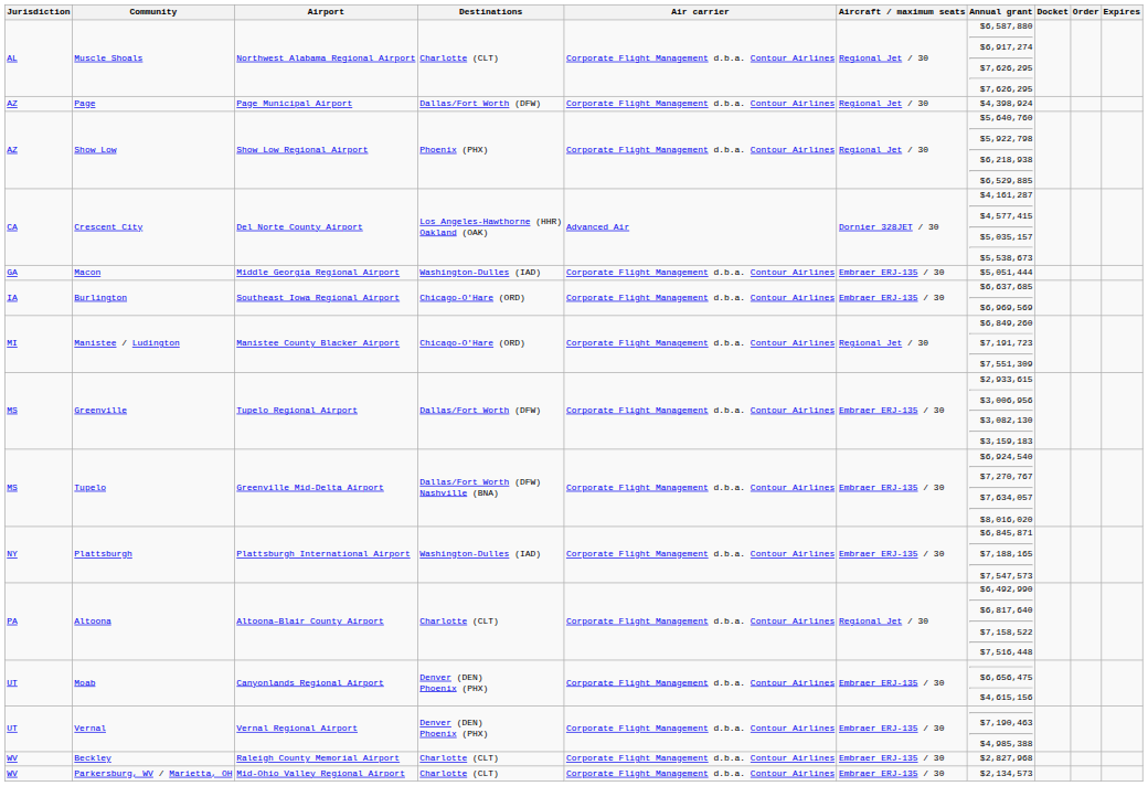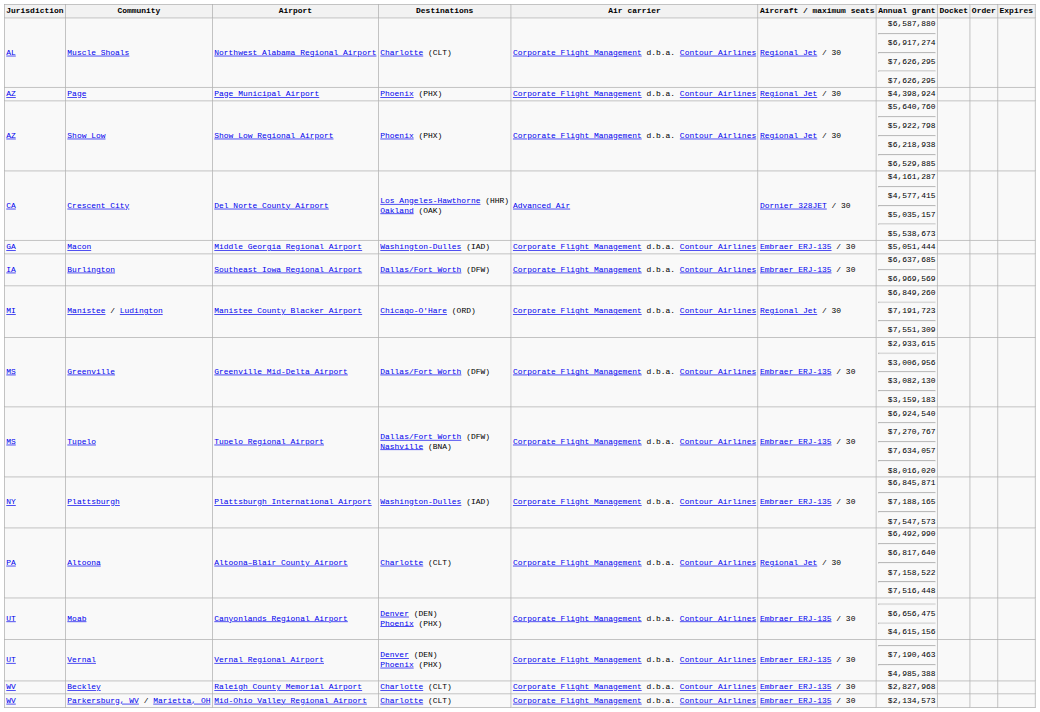 <table class="wikitable sortable" style="font-size:90%">
 <tr>
 <th>Jurisdiction</th>
 <th>Community</th>
 <th>Airport</th>
 <th>Destinations</th>
 <th>Air carrier</th>
 <th>Aircraft / maximum seats</th>
 <th>Annual grant</th>
 <th>Docket</th>
 <th>Order</th>
 <th>Expires</th>
 </tr>
 <tr>
 <td><a href='#'>AL</a></td>
 <td><a href='#'>Muscle Shoals</a></td>
 <td><a href='#'>Northwest Alabama Regional Airport</a></td>
 <td><a href='#'>Charlotte</a> (CLT)</td>
 <td><a href='#'>Corporate Flight Management</a> d.b.a. <a href='#'>Contour Airlines</a></td>
 <td><a href='#'>Regional Jet</a> / 30</td>
 <td align="right">$6,587,880 <hr>$6,917,274 <hr>$7,626,295 <hr>$7,626,295 </td>
 <td></td>
 <td></td>
 <td></td>
 </tr>
 <tr>
 <td><a href='#'>AZ</a></td>
 <td><a href='#'>Page</a></td>
 <td><a href='#'>Page Municipal Airport</a></td>
-<td><a href='#'>Dallas/Fort Worth</a> (DFW)</td>
+<td><a href='#'>Phoenix</a> (PHX)</td>
 <td><a href='#'>Corporate Flight Management</a> d.b.a. <a href='#'>Contour Airlines</a></td>
 <td><a href='#'>Regional Jet</a> / 30</td>
 <td align="right">$4,398,924</td>
 <td></td>
 <td></td>
 <td></td>
 </tr>
 <tr>
 <td><a href='#'>AZ</a></td>
 <td><a href='#'>Show Low</a></td>
 <td><a href='#'>Show Low Regional Airport</a></td>
 <td><a href='#'>Phoenix</a> (PHX)</td>
 <td><a href='#'>Corporate Flight Management</a> d.b.a. <a href='#'>Contour Airlines</a></td>
 <td><a href='#'>Regional Jet</a> / 30</td>
 <td align="right">$5,640,760 <hr>$5,922,798 <hr>$6,218,938 <hr>$6,529,885 </td>
 <td></td>
 <td></td>
 <td></td>
 </tr>
 <tr>
 <td><a href='#'>CA</a></td>
 <td><a href='#'>Crescent City</a></td>
 <td><a href='#'>Del Norte County Airport</a></td>
 <td><a href='#'>Los Angeles-Hawthorne</a> (HHR)<br><a href='#'>Oakland</a> (OAK)</td>
 <td><a href='#'>Advanced Air</a></td>
 <td><a href='#'>Dornier 328JET</a> / 30</td>
 <td align="right">$4,161,287 <hr>$4,577,415 <hr>$5,035,157 <hr>$5,538,673 </td>
 <td></td>
 <td></td>
 <td></td>
 </tr>
 <tr>
 <td><a href='#'>GA</a></td>
 <td><a href='#'>Macon</a></td>
 <td><a href='#'>Middle Georgia Regional Airport</a></td>
 <td><a href='#'>Washington-Dulles</a> (IAD)</td>
 <td><a href='#'>Corporate Flight Management</a> d.b.a. <a href='#'>Contour Airlines</a></td>
 <td><a href='#'>Embraer ERJ-135</a> / 30</td>
 <td align="right">$5,051,444</td>
 <td></td>
 <td></td>
 <td></td>
 </tr>
 <tr>
 <td><a href='#'>IA</a></td>
 <td><a href='#'>Burlington</a></td>
 <td><a href='#'>Southeast Iowa Regional Airport</a></td>
-<td><a href='#'>Chicago-O'Hare</a> (ORD)</td>
+<td><a href='#'>Dallas/Fort Worth</a> (DFW)</td>
 <td><a href='#'>Corporate Flight Management</a> d.b.a. <a href='#'>Contour Airlines</a></td>
 <td><a href='#'>Embraer ERJ-135</a> / 30</td>
 <td align="right">$6,637,685 <hr>$6,969,569 </td>
 <td></td>
 <td></td>
 <td></td>
 </tr>
 <tr>
 <td><a href='#'>MI</a></td>
 <td><a href='#'>Manistee</a> / <a href='#'>Ludington</a></td>
 <td><a href='#'>Manistee County Blacker Airport</a></td>
 <td><a href='#'>Chicago-O'Hare</a> (ORD)</td>
 <td><a href='#'>Corporate Flight Management</a> d.b.a. <a href='#'>Contour Airlines</a></td>
 <td><a href='#'>Regional Jet</a> / 30</td>
 <td align="right">$6,849,260  <hr> $7,191,723  <hr> $7,551,309 </td>
 <td></td>
 <td></td>
 <td></td>
 </tr>
 <tr>
 <td><a href='#'>MS</a></td>
 <td><a href='#'>Greenville</a></td>
-<td><a href='#'>Tupelo Regional Airport</a></td>
+<td><a href='#'>Greenville Mid-Delta Airport</a></td>
 <td><a href='#'>Dallas/Fort Worth</a> (DFW)</td>
 <td><a href='#'>Corporate Flight Management</a> d.b.a. <a href='#'>Contour Airlines</a></td>
 <td><a href='#'>Embraer ERJ-135</a> / 30</td>
 <td align="right">$2,933,615 <hr>$3,006,956 <hr>$3,082,130 <hr>$3,159,183 </td>
 <td></td>
 <td></td>
 <td></td>
 </tr>
 <tr>
 <td><a href='#'>MS</a></td>
 <td><a href='#'>Tupelo</a></td>
-<td><a href='#'>Greenville Mid-Delta Airport</a></td>
+<td><a href='#'>Tupelo Regional Airport</a></td>
 <td><a href='#'>Dallas/Fort Worth</a> (DFW)<br><a href='#'>Nashville</a> (BNA)</td>
 <td><a href='#'>Corporate Flight Management</a> d.b.a. <a href='#'>Contour Airlines</a></td>
 <td><a href='#'>Embraer ERJ-135</a> / 30</td>
 <td align="right">$6,924,540 <hr>$7,270,767 <hr>$7,634,057 <hr>$8,016,020 </td>
 <td></td>
 <td></td>
 <td></td>
 </tr>
 <tr>
 <td><a href='#'>NY</a></td>
 <td><a href='#'>Plattsburgh</a></td>
 <td><a href='#'>Plattsburgh International Airport</a></td>
 <td><a href='#'>Washington-Dulles</a> (IAD)</td>
 <td><a href='#'>Corporate Flight Management</a> d.b.a. <a href='#'>Contour Airlines</a></td>
 <td><a href='#'>Embraer ERJ-135</a> / 30</td>
 <td align="right">$6,845,871 <hr>$7,188,165 <hr>$7,547,573 </td>
 <td></td>
 <td></td>
 <td></td>
 </tr>
 <tr>
 <td><a href='#'>PA</a></td>
 <td><a href='#'>Altoona</a></td>
 <td><a href='#'>Altoona–Blair County Airport</a></td>
 <td><a href='#'>Charlotte</a> (CLT)</td>
 <td><a href='#'>Corporate Flight Management</a> d.b.a. <a href='#'>Contour Airlines</a></td>
 <td><a href='#'>Regional Jet</a> / 30</td>
 <td align="right">$6,492,990 <hr>$6,817,640 <hr>$7,158,522 <hr>$7,516,448 </td>
 <td></td>
 <td></td>
 <td></td>
 </tr>
 <tr>
 <td><a href='#'>UT</a></td>
 <td><a href='#'>Moab</a></td>
 <td><a href='#'>Canyonlands Regional Airport</a></td>
 <td><a href='#'>Denver</a> (DEN)<br><a href='#'>Phoenix</a> (PHX)</td>
 <td><a href='#'>Corporate Flight Management</a> d.b.a. <a href='#'>Contour Airlines</a></td>
 <td><a href='#'>Embraer ERJ-135</a> / 30</td>
 <td align="right"><hr>$6,656,475 <hr>$4,615,156 </td>
 <td></td>
 <td></td>
 <td></td>
 </tr>
 <tr>
 <td><a href='#'>UT</a></td>
 <td><a href='#'>Vernal</a></td>
 <td><a href='#'>Vernal Regional Airport</a></td>
 <td><a href='#'>Denver</a> (DEN)<br><a href='#'>Phoenix</a> (PHX)</td>
 <td><a href='#'>Corporate Flight Management</a> d.b.a. <a href='#'>Contour Airlines</a></td>
 <td><a href='#'>Embraer ERJ-135</a> / 30</td>
 <td align="right"><hr>$7,190,463 <hr>$4,985,388 </td>
 <td></td>
 <td></td>
 <td></td>
 </tr>
 <tr>
 <td><a href='#'>WV</a></td>
 <td><a href='#'>Beckley</a></td>
 <td><a href='#'>Raleigh County Memorial Airport</a></td>
 <td><a href='#'>Charlotte</a> (CLT)</td>
 <td><a href='#'>Corporate Flight Management</a> d.b.a. <a href='#'>Contour Airlines</a></td>
 <td><a href='#'>Embraer ERJ-135</a> / 30</td>
 <td align="right">$2,827,968</td>
 <td></td>
 <td></td>
 <td></td>
 </tr>
 <tr>
 <td><a href='#'>WV</a></td>
 <td><a href='#'>Parkersburg, WV</a> / <a href='#'>Marietta, OH</a></td>
 <td><a href='#'>Mid-Ohio Valley Regional Airport</a></td>
 <td><a href='#'>Charlotte</a> (CLT)</td>
 <td><a href='#'>Corporate Flight Management</a> d.b.a. <a href='#'>Contour Airlines</a></td>
 <td><a href='#'>Embraer ERJ-135</a> / 30</td>
 <td align="right">$2,134,573</td>
 <td></td>
 <td></td>
 <td></td>
 </tr>
 </table>
